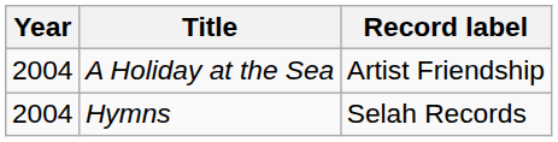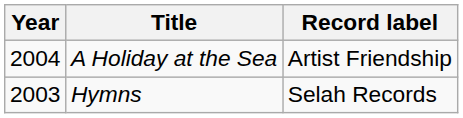 <table class="wikitable plainrowheaders">
 <tr>
 <th>Year</th>
 <th>Title</th>
 <th>Record label</th>
 </tr>
 <tr>
 <td>2004</td>
 <td><em>A Holiday at the Sea</em></td>
 <td>Artist Friendship</td>
 </tr>
 <tr>
-<td>2004</td>
+<td>2003</td>
 <td><em>Hymns</em></td>
 <td>Selah Records</td>
 </tr>
 </table>
